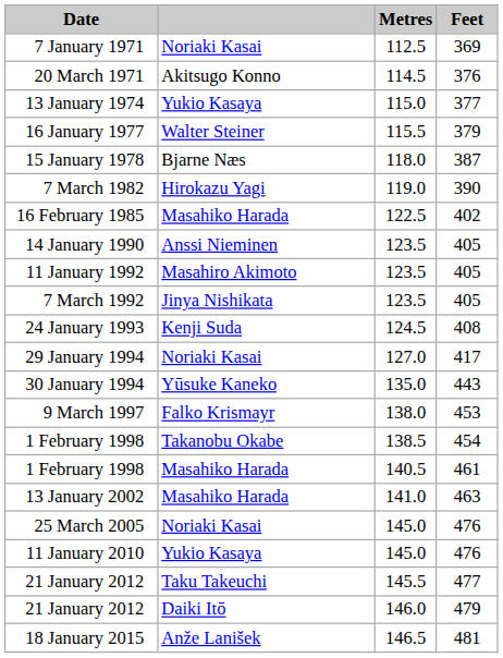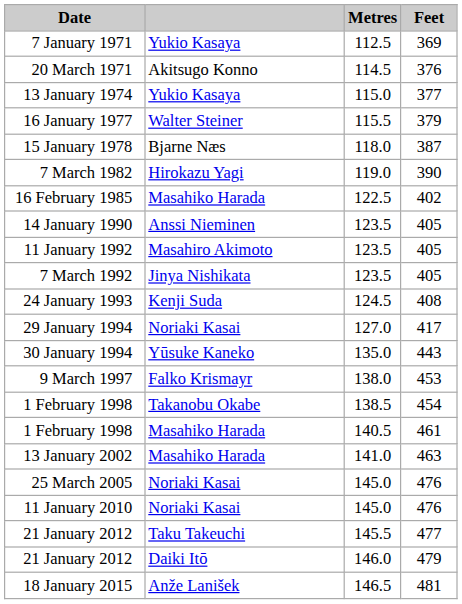 <table class="wikitable plainrowheaders" style="background:#fff; font-size:86%; line-height:15px; border:grey solid 1px; border-collapse:collapse;">
 <tr style="background:#ccc; text-align:center;">
 <th style="background:#ccc;" width="110">Date</th>
 <th style="background:#ccc;" width="160"></th>
 <th style="background:#ccc;" width="40">Metres</th>
 <th style="background:#ccc;" width="40">Feet</th>
 </tr>
 <tr>
 <td align=right>7 January 1971  </td>
-<td> <a href='#'>Noriaki Kasai</a></td>
+<td> <a href='#'>Yukio Kasaya</a></td>
 <td align=center>112.5</td>
 <td align=center>369</td>
 </tr>
 <tr>
 <td align=right>20 March 1971  </td>
 <td> Akitsugo Konno</td>
 <td align=center>114.5</td>
 <td align=center>376</td>
 </tr>
 <tr>
 <td align=right>13 January 1974  </td>
 <td> <a href='#'>Yukio Kasaya</a></td>
 <td align=center>115.0</td>
 <td align=center>377</td>
 </tr>
 <tr>
 <td align=right>16 January 1977  </td>
 <td> <a href='#'>Walter Steiner</a></td>
 <td align=center>115.5</td>
 <td align=center>379</td>
 </tr>
 <tr>
 <td align=right>15 January 1978  </td>
 <td> Bjarne Næs</td>
 <td align=center>118.0</td>
 <td align=center>387</td>
 </tr>
 <tr>
 <td align=right>7 March 1982  </td>
 <td> <a href='#'>Hirokazu Yagi</a></td>
 <td align=center>119.0</td>
 <td align=center>390</td>
 </tr>
 <tr>
 <td align=right>16 February 1985  </td>
 <td> <a href='#'>Masahiko Harada</a></td>
 <td align=center>122.5</td>
 <td align=center>402</td>
 </tr>
 <tr>
 <td align=right>14 January 1990  </td>
 <td> <a href='#'>Anssi Nieminen</a></td>
 <td align=center>123.5</td>
 <td align=center>405</td>
 </tr>
 <tr>
 <td align=right>11 January 1992  </td>
 <td> <a href='#'>Masahiro Akimoto</a></td>
 <td align=center>123.5</td>
 <td align=center>405</td>
 </tr>
 <tr>
 <td align=right>7 March 1992  </td>
 <td> <a href='#'>Jinya Nishikata</a></td>
 <td align=center>123.5</td>
 <td align=center>405</td>
 </tr>
 <tr>
 <td align=right>24 January 1993  </td>
 <td> <a href='#'>Kenji Suda</a></td>
 <td align=center>124.5</td>
 <td align=center>408</td>
 </tr>
 <tr>
 <td align=right>29 January 1994  </td>
 <td> <a href='#'>Noriaki Kasai</a></td>
 <td align=center>127.0</td>
 <td align=center>417</td>
 </tr>
 <tr>
 <td align=right>30 January 1994  </td>
 <td> <a href='#'>Yūsuke Kaneko</a></td>
 <td align=center>135.0</td>
 <td align=center>443</td>
 </tr>
 <tr>
 <td align=right>9 March 1997  </td>
 <td> <a href='#'>Falko Krismayr</a></td>
 <td align=center>138.0</td>
 <td align=center>453</td>
 </tr>
 <tr>
 <td align=right>1 February 1998  </td>
 <td> <a href='#'>Takanobu Okabe</a></td>
 <td align=center>138.5</td>
 <td align=center>454</td>
 </tr>
 <tr>
 <td align=right>1 February 1998  </td>
 <td> <a href='#'>Masahiko Harada</a></td>
 <td align=center>140.5</td>
 <td align=center>461</td>
 </tr>
 <tr>
 <td align=right>13 January 2002  </td>
 <td> <a href='#'>Masahiko Harada</a></td>
 <td align=center>141.0</td>
 <td align=center>463</td>
 </tr>
 <tr>
 <td align=right>25 March 2005  </td>
 <td> <a href='#'>Noriaki Kasai</a></td>
 <td align=center>145.0</td>
 <td align=center>476</td>
 </tr>
 <tr>
 <td align=right>11 January 2010  </td>
-<td> <a href='#'>Yukio Kasaya</a></td>
+<td> <a href='#'>Noriaki Kasai</a></td>
 <td align=center>145.0</td>
 <td align=center>476</td>
 </tr>
 <tr>
 <td align=right>21 January 2012  </td>
 <td> <a href='#'>Taku Takeuchi</a></td>
 <td align=center>145.5</td>
 <td align=center>477</td>
 </tr>
 <tr>
 <td align=right>21 January 2012  </td>
 <td> <a href='#'>Daiki Itō</a></td>
 <td align=center>146.0</td>
 <td align=center>479</td>
 </tr>
 <tr>
 <td align=right>18 January 2015  </td>
 <td> <a href='#'>Anže Lanišek</a></td>
 <td align=center>146.5</td>
 <td align=center>481</td>
 </tr>
 </table>
